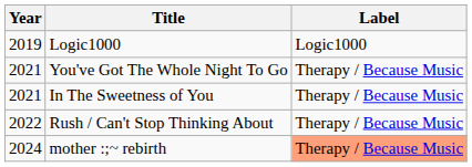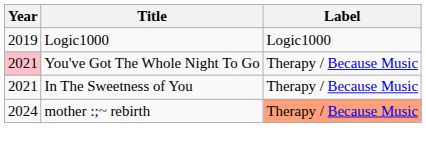 <table class="wikitable" style="text-align:left;">
 <tr>
 <th>Year</th>
 <th>Title</th>
 <th>Label</th>
 </tr>
 <tr>
 <td>2019</td>
 <td>Logic1000</td>
 <td>Logic1000</td>
 </tr>
 <tr>
-<td>2021</td>
+<td style="background: pink;">2021</td>
 <td>You've Got The Whole Night To Go</td>
 <td>Therapy / <a href='#'>Because Music</a></td>
 </tr>
 <tr>
 <td>2021</td>
 <td>In The Sweetness of You</td>
 <td>Therapy / <a href='#'>Because Music</a></td>
 </tr>
 <tr>
-<td>2022</td>
-<td>Rush / Can't Stop Thinking About</td>
-<td>Therapy / <a href='#'>Because Music</a></td>
-</tr>
-<tr>
 <td>2024</td>
 <td>mother :;~ rebirth</td>
 <td style="background: lightsalmon;">Therapy / <a href='#'>Because Music</a></td>
 </tr>
 </table>
